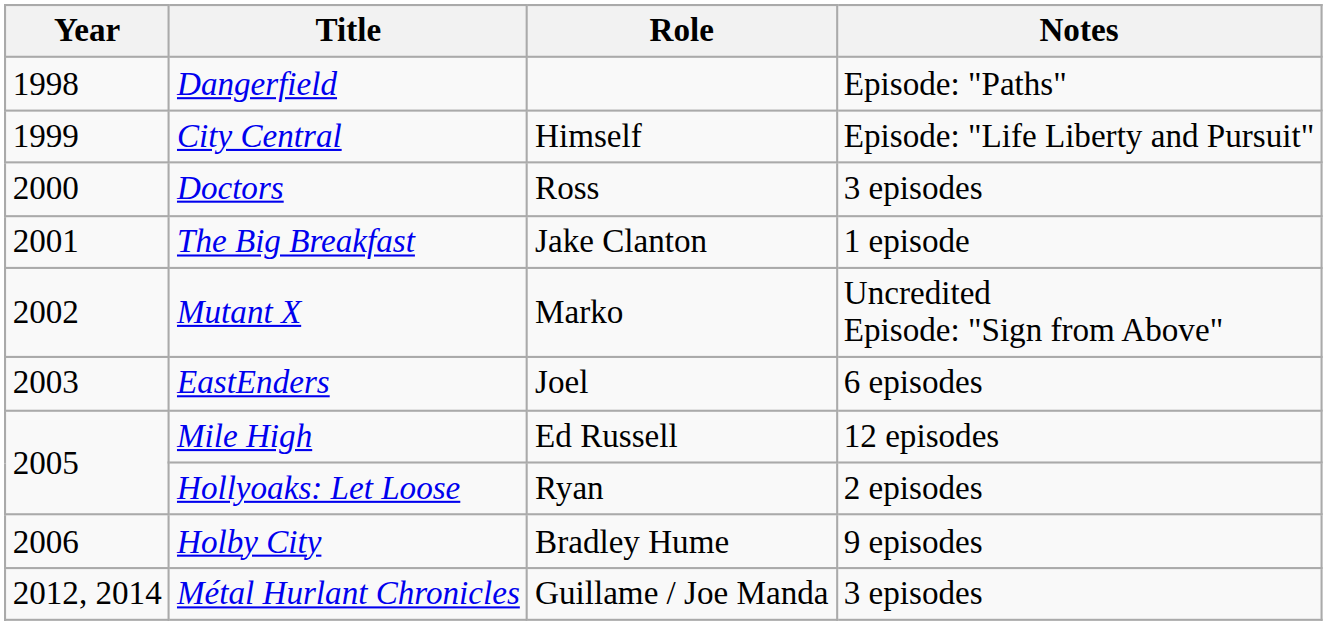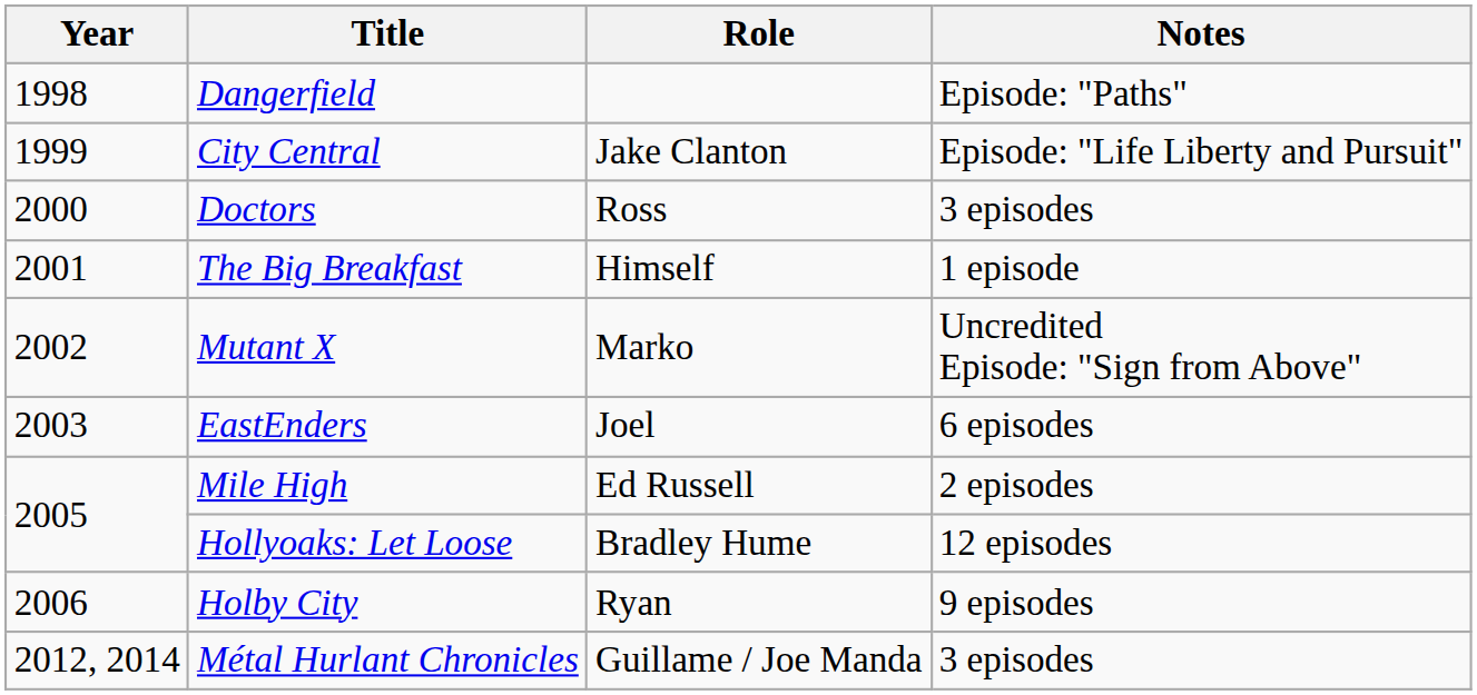 <table class="sortable wikitable">
 <tr>
 <th>Year</th>
 <th>Title</th>
 <th>Role</th>
 <th class="unsortable">Notes</th>
 </tr>
 <tr>
 <td>1998</td>
 <td><em><a href='#'>Dangerfield</a></em></td>
 <td></td>
 <td>Episode: "Paths"</td>
 </tr>
 <tr>
 <td>1999</td>
 <td><em><a href='#'>City Central</a></em></td>
-<td>Himself</td>
+<td>Jake Clanton</td>
 <td>Episode: "Life Liberty and Pursuit"</td>
 </tr>
 <tr>
 <td>2000</td>
 <td><em><a href='#'>Doctors</a></em></td>
 <td>Ross</td>
 <td>3 episodes</td>
 </tr>
 <tr>
 <td>2001</td>
 <td><em><a href='#'>The Big Breakfast</a></em></td>
-<td>Jake Clanton</td>
+<td>Himself</td>
 <td>1 episode</td>
 </tr>
 <tr>
 <td>2002</td>
 <td><em><a href='#'>Mutant X</a></em></td>
 <td>Marko</td>
 <td>Uncredited<br>Episode: "Sign from Above"</td>
 </tr>
 <tr>
 <td>2003</td>
 <td><em><a href='#'>EastEnders</a></em></td>
 <td>Joel</td>
 <td>6 episodes</td>
 </tr>
 <tr>
 <td rowspan=2>2005</td>
 <td><em><a href='#'>Mile High</a></em></td>
 <td>Ed Russell</td>
-<td>12 episodes</td>
+<td>2 episodes</td>
 </tr>
 <tr>
 <td><em><a href='#'>Hollyoaks: Let Loose</a></em></td>
-<td>Ryan</td>
-<td>2 episodes</td>
+<td>Bradley Hume</td>
+<td>12 episodes</td>
 </tr>
 <tr>
 <td>2006</td>
 <td><em><a href='#'>Holby City</a></em></td>
-<td>Bradley Hume</td>
+<td>Ryan</td>
 <td>9 episodes</td>
 </tr>
 <tr>
 <td>2012, 2014</td>
 <td><em><a href='#'>Métal Hurlant Chronicles</a></em></td>
 <td>Guillame / Joe Manda</td>
 <td>3 episodes</td>
 </tr>
 </table>
